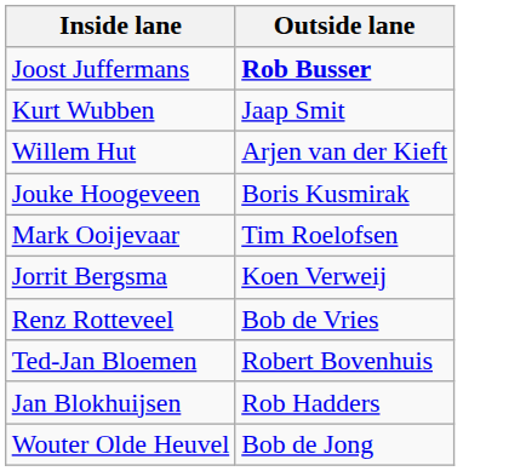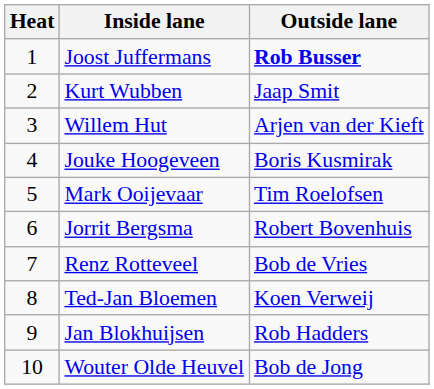 <table class="wikitable">
 <tr>
+<th>Heat</th>
 <th>Inside lane</th>
 <th>Outside lane</th>
 </tr>
 <tr>
+<td align=center>1</td>
 <td><a href='#'>Joost Juffermans</a></td>
 <td><strong><a href='#'>Rob Busser</a></strong></td>
 </tr>
 <tr>
+<td align=center>2</td>
 <td><a href='#'>Kurt Wubben</a></td>
 <td><a href='#'>Jaap Smit</a></td>
 </tr>
 <tr>
+<td align=center>3</td>
 <td><a href='#'>Willem Hut</a></td>
 <td><a href='#'>Arjen van der Kieft</a></td>
 </tr>
 <tr>
+<td align=center>4</td>
 <td><a href='#'>Jouke Hoogeveen</a></td>
 <td><a href='#'>Boris Kusmirak</a></td>
 </tr>
 <tr>
+<td align=center>5</td>
 <td><a href='#'>Mark Ooijevaar</a></td>
 <td><a href='#'>Tim Roelofsen</a></td>
 </tr>
 <tr>
+<td align=center>6</td>
 <td><a href='#'>Jorrit Bergsma</a></td>
-<td><a href='#'>Koen Verweij</a></td>
+<td><a href='#'>Robert Bovenhuis</a></td>
 </tr>
 <tr>
+<td align=center>7</td>
 <td><a href='#'>Renz Rotteveel</a></td>
 <td><a href='#'>Bob de Vries</a></td>
 </tr>
 <tr>
+<td align=center>8</td>
 <td><a href='#'>Ted-Jan Bloemen</a></td>
-<td><a href='#'>Robert Bovenhuis</a></td>
+<td><a href='#'>Koen Verweij</a></td>
 </tr>
 <tr>
+<td align=center>9</td>
 <td><a href='#'>Jan Blokhuijsen</a></td>
 <td><a href='#'>Rob Hadders</a></td>
 </tr>
 <tr>
+<td align=center>10</td>
 <td><a href='#'>Wouter Olde Heuvel</a></td>
 <td><a href='#'>Bob de Jong</a></td>
 </tr>
 </table>
